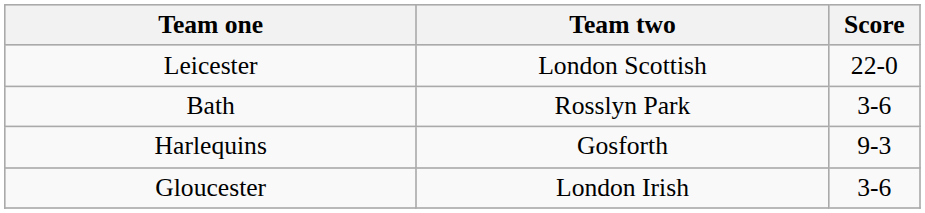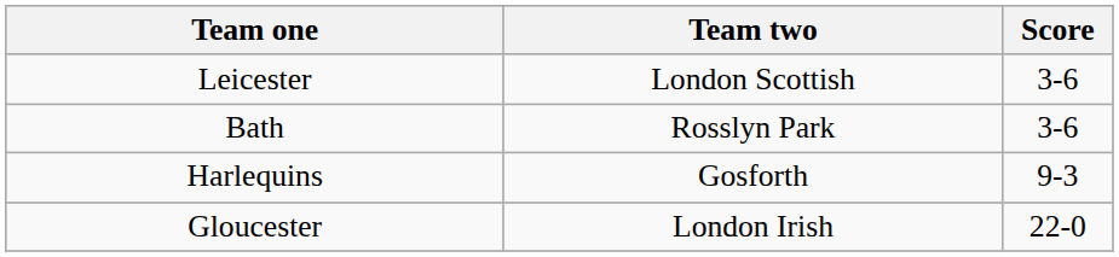 <table class="wikitable" style="text-align: center">
 <tr>
 <th width=250>Team one</th>
 <th width=250>Team two</th>
 <th width=50>Score</th>
 </tr>
 <tr>
 <td>Leicester</td>
 <td>London Scottish</td>
-<td>22-0</td>
+<td>3-6</td>
 </tr>
 <tr>
 <td>Bath</td>
 <td>Rosslyn Park</td>
 <td>3-6</td>
 </tr>
 <tr>
 <td>Harlequins</td>
 <td>Gosforth</td>
 <td>9-3</td>
 </tr>
 <tr>
 <td>Gloucester</td>
 <td>London Irish</td>
-<td>3-6</td>
+<td>22-0</td>
 </tr>
 </table>
